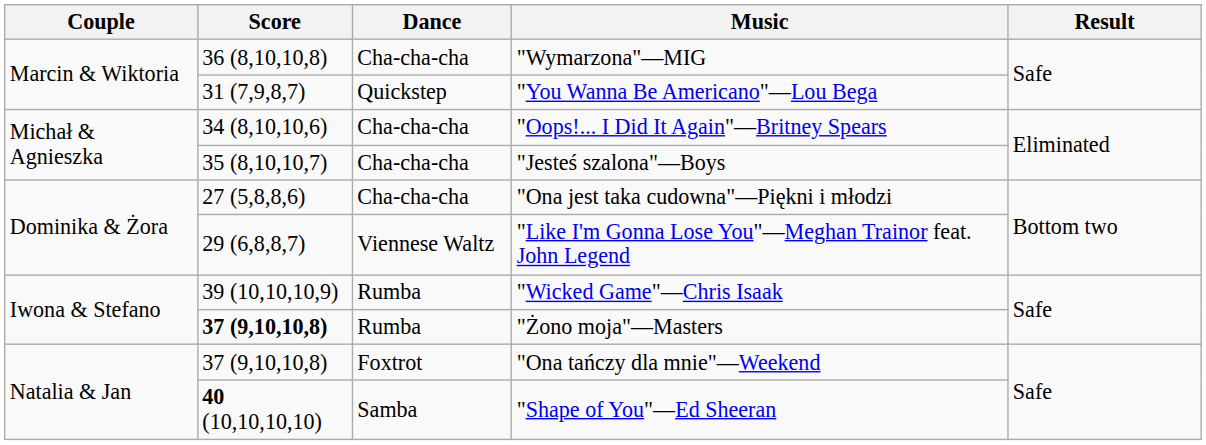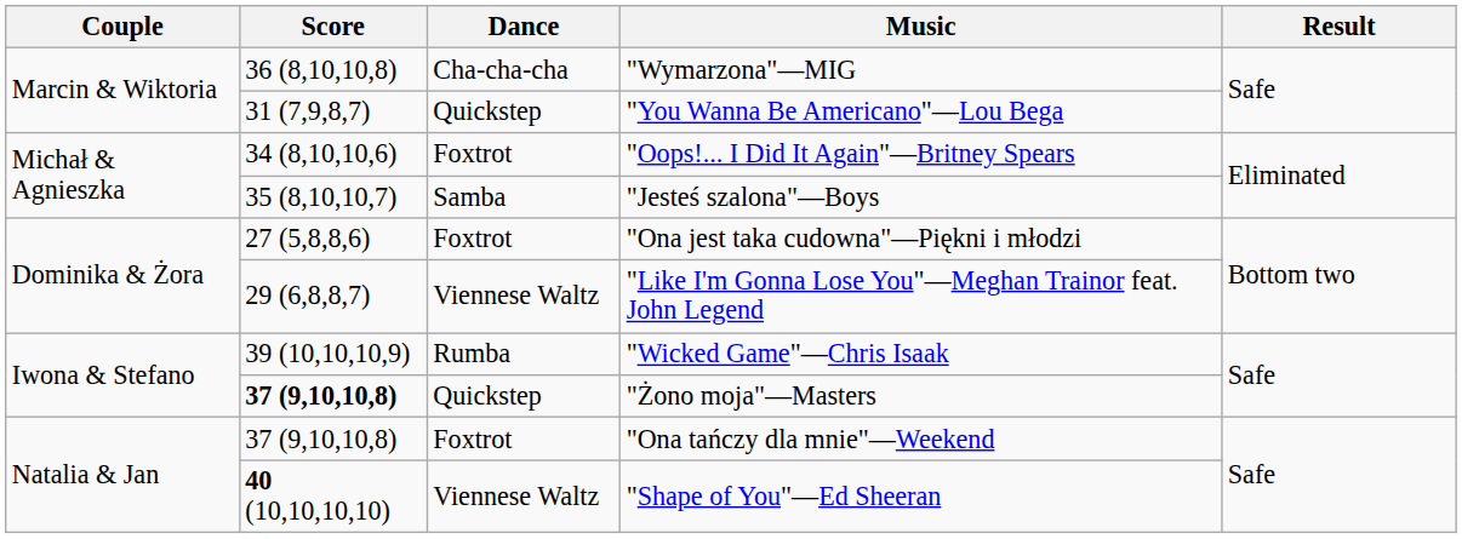 <table class="wikitable">
 <tr>
 <th style="width:150px;">Couple</th>
 <th style="width:110px;">Score</th>
 <th style="width:120px;">Dance</th>
 <th style="width:420px;">Music</th>
 <th style="width:150px;">Result</th>
 </tr>
 <tr>
 <td rowspan="2">Marcin & Wiktoria</td>
 <td>36 (8,10,10,8)</td>
 <td>Cha-cha-cha</td>
 <td>"Wymarzona"—MIG</td>
 <td rowspan="2">Safe</td>
 </tr>
 <tr>
 <td>31 (7,9,8,7)</td>
 <td>Quickstep</td>
 <td>"<a href='#'>You Wanna Be Americano</a>"—<a href='#'>Lou Bega</a></td>
 </tr>
 <tr>
 <td rowspan="2">Michał & Agnieszka</td>
 <td>34 (8,10,10,6)</td>
-<td>Cha-cha-cha</td>
+<td>Foxtrot</td>
 <td>"<a href='#'>Oops!... I Did It Again</a>"—<a href='#'>Britney Spears</a></td>
 <td rowspan="2">Eliminated</td>
 </tr>
 <tr>
 <td>35 (8,10,10,7)</td>
-<td>Cha-cha-cha</td>
+<td>Samba</td>
 <td>"Jesteś szalona"—Boys</td>
 </tr>
 <tr>
 <td rowspan="2">Dominika & Żora</td>
 <td>27 (5,8,8,6)</td>
-<td>Cha-cha-cha</td>
+<td>Foxtrot</td>
 <td>"Ona jest taka cudowna"—Piękni i młodzi</td>
 <td rowspan="2">Bottom two</td>
 </tr>
 <tr>
 <td>29 (6,8,8,7)</td>
 <td>Viennese Waltz</td>
 <td>"<a href='#'>Like I'm Gonna Lose You</a>"—<a href='#'>Meghan Trainor</a> feat. <a href='#'>John Legend</a></td>
 </tr>
 <tr>
 <td rowspan="2">Iwona & Stefano</td>
 <td>39 (10,10,10,9)</td>
 <td>Rumba</td>
 <td>"<a href='#'>Wicked Game</a>"—<a href='#'>Chris Isaak</a></td>
 <td rowspan="2">Safe</td>
 </tr>
 <tr>
 <td><strong>37 (9,10,10,8)</strong></td>
-<td>Rumba</td>
+<td>Quickstep</td>
 <td>"Żono moja"—Masters</td>
 </tr>
 <tr>
 <td rowspan="2">Natalia & Jan</td>
 <td>37 (9,10,10,8)</td>
 <td>Foxtrot</td>
 <td>"Ona tańczy dla mnie"—<a href='#'>Weekend</a></td>
 <td rowspan="2">Safe</td>
 </tr>
 <tr>
 <td><strong>40</strong> (10,10,10,10)</td>
-<td>Samba</td>
+<td>Viennese Waltz</td>
 <td>"<a href='#'>Shape of You</a>"—<a href='#'>Ed Sheeran</a></td>
 </tr>
 </table>
